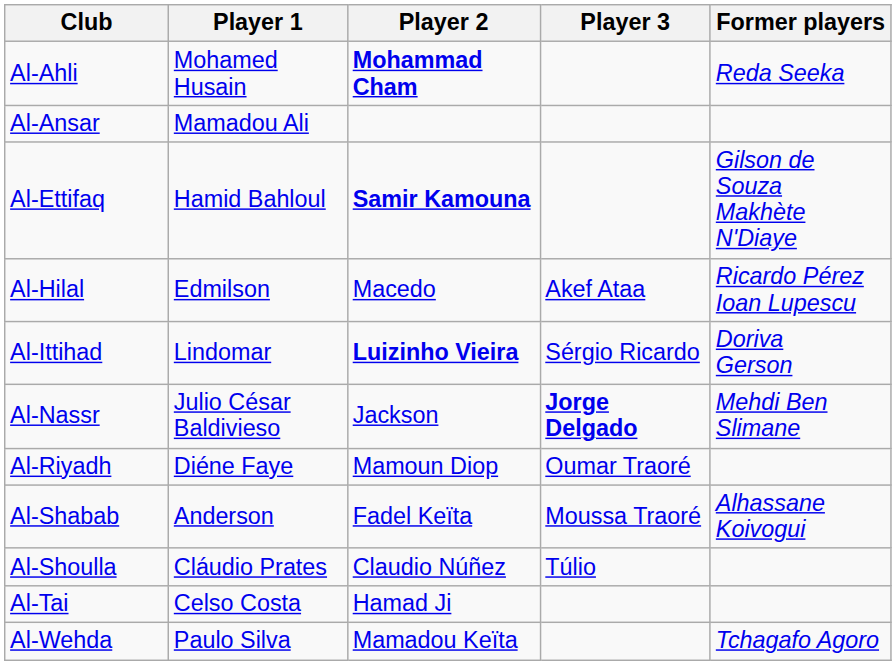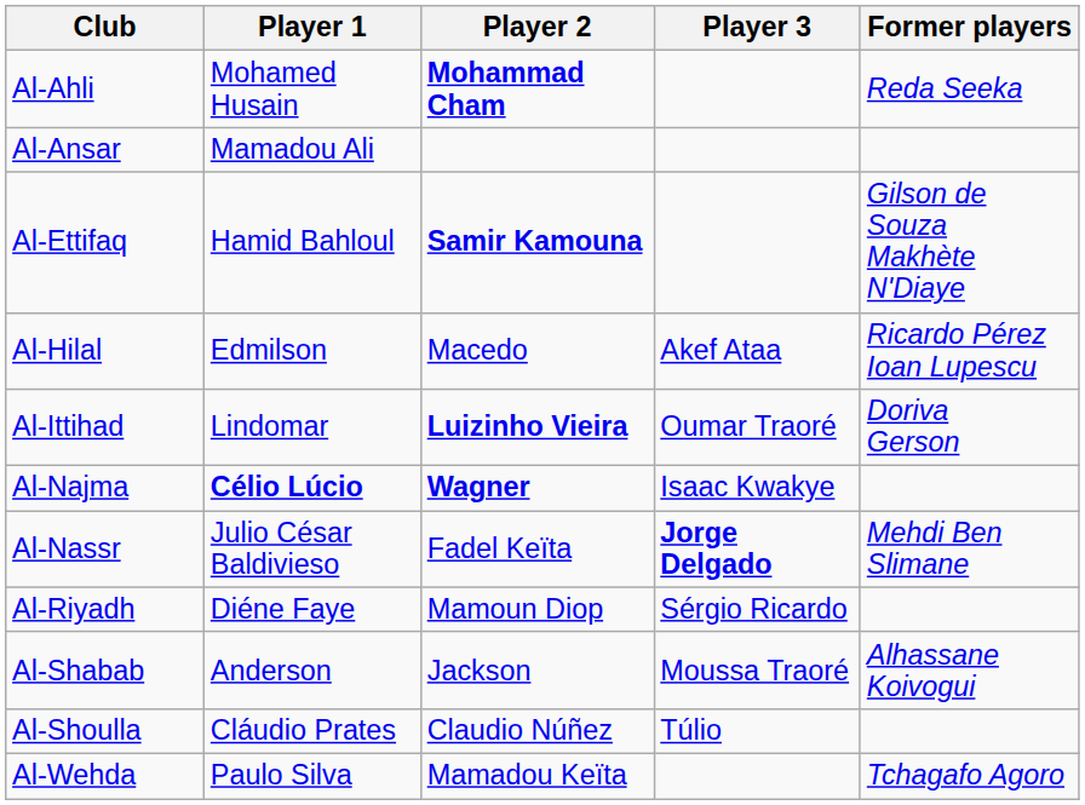 <table class="wikitable">
 <tr>
 <th width="175">Club</th>
 <th width="175">Player 1</th>
 <th width="175">Player 2</th>
 <th width="175">Player 3</th>
 <th width="175">Former players</th>
 </tr>
 <tr>
 <td><a href='#'>Al-Ahli</a></td>
 <td> <a href='#'>Mohamed Husain</a></td>
 <td> <strong><a href='#'>Mohammad Cham</a></strong></td>
 <td></td>
 <td> <em><a href='#'>Reda Seeka</a></em></td>
 </tr>
 <tr>
 <td><a href='#'>Al-Ansar</a></td>
 <td> <a href='#'>Mamadou Ali</a></td>
 <td></td>
 <td></td>
 <td></td>
 </tr>
 <tr>
 <td><a href='#'>Al-Ettifaq</a></td>
 <td> <a href='#'>Hamid Bahloul</a></td>
 <td> <strong><a href='#'>Samir Kamouna</a></strong></td>
 <td></td>
 <td> <em><a href='#'>Gilson de Souza</a></em><br>  <em><a href='#'>Makhète N'Diaye</a></em></td>
 </tr>
 <tr>
 <td><a href='#'>Al-Hilal</a></td>
 <td> <a href='#'>Edmilson</a></td>
 <td> <a href='#'>Macedo</a></td>
 <td> <a href='#'>Akef Ataa</a></td>
 <td> <em><a href='#'>Ricardo Pérez</a></em><br> <em><a href='#'>Ioan Lupescu</a></em></td>
 </tr>
 <tr>
 <td><a href='#'>Al-Ittihad</a></td>
 <td> <a href='#'>Lindomar</a></td>
 <td> <strong><a href='#'>Luizinho Vieira</a></strong></td>
-<td> <a href='#'>Sérgio Ricardo</a></td>
+<td> <a href='#'>Oumar Traoré</a></td>
 <td> <em><a href='#'>Doriva</a></em><br> <em><a href='#'>Gerson</a></em></td>
+</tr>
+<tr>
+<td><a href='#'>Al-Najma</a></td>
+<td> <strong><a href='#'>Célio Lúcio</a></strong></td>
+<td> <strong><a href='#'>Wagner</a></strong></td>
+<td> <a href='#'>Isaac Kwakye</a></td>
+<td></td>
 </tr>
 <tr>
 <td><a href='#'>Al-Nassr</a></td>
 <td> <a href='#'>Julio César Baldivieso</a></td>
-<td> <a href='#'>Jackson</a></td>
+<td> <a href='#'>Fadel Keïta</a></td>
 <td> <strong><a href='#'>Jorge Delgado</a></strong></td>
 <td> <em><a href='#'>Mehdi Ben Slimane</a></em></td>
 </tr>
 <tr>
 <td><a href='#'>Al-Riyadh</a></td>
 <td> <a href='#'>Diéne Faye</a></td>
 <td> <a href='#'>Mamoun Diop</a></td>
-<td> <a href='#'>Oumar Traoré</a></td>
+<td> <a href='#'>Sérgio Ricardo</a></td>
 <td></td>
 </tr>
 <tr>
 <td><a href='#'>Al-Shabab</a></td>
 <td> <a href='#'>Anderson</a></td>
-<td> <a href='#'>Fadel Keïta</a></td>
+<td> <a href='#'>Jackson</a></td>
 <td> <a href='#'>Moussa Traoré</a></td>
 <td> <em><a href='#'>Alhassane Koivogui</a></em></td>
 </tr>
 <tr>
 <td><a href='#'>Al-Shoulla</a></td>
 <td> <a href='#'>Cláudio Prates</a></td>
 <td> <a href='#'>Claudio Núñez</a></td>
 <td> <a href='#'>Túlio</a></td>
 <td></td>
 </tr>
 <tr>
-<td><a href='#'>Al-Tai</a></td>
-<td> <a href='#'>Celso Costa</a></td>
-<td> <a href='#'>Hamad Ji</a></td>
-<td></td>
-<td></td>
-</tr>
-<tr>
 <td><a href='#'>Al-Wehda</a></td>
 <td> <a href='#'>Paulo Silva</a></td>
 <td> <a href='#'>Mamadou Keïta</a></td>
 <td></td>
 <td> <em><a href='#'>Tchagafo Agoro</a></em></td>
 </tr>
 </table>
